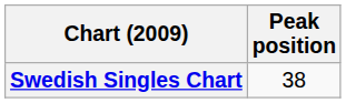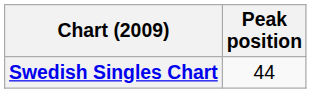 <table class="wikitable sortable plainrowheaders">
 <tr>
 <th scope="col">Chart (2009)</th>
 <th scope="col">Peak<br>position</th>
 </tr>
 <tr>
 <th scope="row"><a href='#'>Swedish Singles Chart</a></th>
-<td style="text-align:center;">38</td>
+<td style="text-align:center;">44</td>
 </tr>
 </table>
